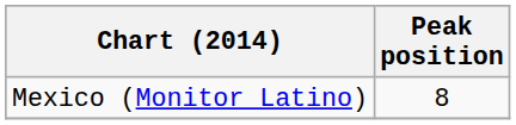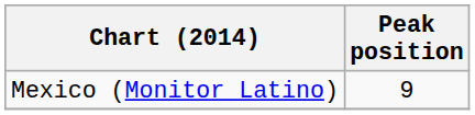 <table class="wikitable sortable">
 <tr>
 <th>Chart (2014)</th>
 <th>Peak<br>position</th>
 </tr>
 <tr>
 <td>Mexico (<a href='#'>Monitor Latino</a>)</td>
-<td style="text-align:center;">8</td>
+<td style="text-align:center;">9</td>
 </tr>
 <tr>
 </tr>
 </table>
